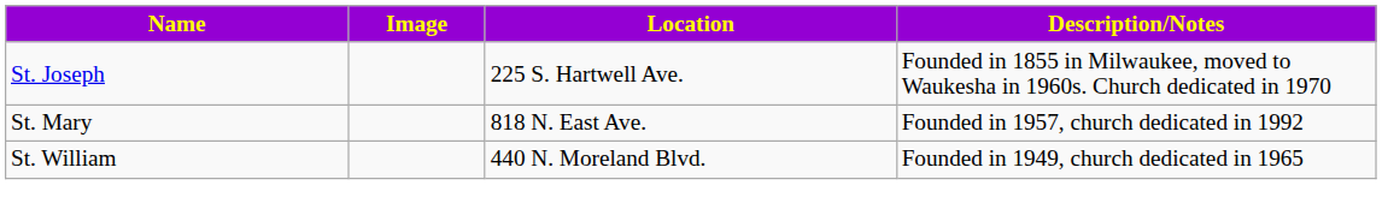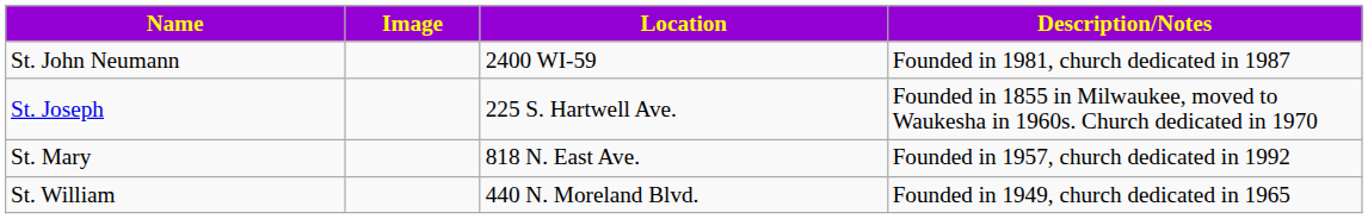 <table class="wikitable sortable" style="width:75%">
 <tr>
 <th style="background:darkviolet; color:yellow;" width="25%"><strong>Name</strong></th>
 <th style="background:darkviolet; color:yellow;" width="10%"><strong>Image</strong></th>
 <th style="background:darkviolet; color:yellow;" width="30%"><strong>Location</strong></th>
 <th style="background:darkviolet; color:yellow;" width="35%"><strong>Description/Notes</strong></th>
+</tr>
+<tr>
+<td>St. John Neumann</td>
+<td></td>
+<td>2400 WI-59</td>
+<td>Founded in 1981, church dedicated in 1987</td>
 </tr>
 <tr>
 <td><a href='#'>St. Joseph</a></td>
 <td></td>
 <td>225 S. Hartwell Ave.</td>
 <td>Founded in 1855 in Milwaukee, moved to Waukesha in 1960s. Church dedicated in 1970</td>
 </tr>
 <tr>
 <td>St. Mary</td>
 <td></td>
 <td>818 N. East Ave.</td>
 <td>Founded in 1957, church dedicated in 1992</td>
 </tr>
 <tr>
 <td>St. William</td>
 <td></td>
 <td>440 N. Moreland Blvd.</td>
 <td>Founded in 1949, church dedicated in 1965</td>
 </tr>
 </table>
